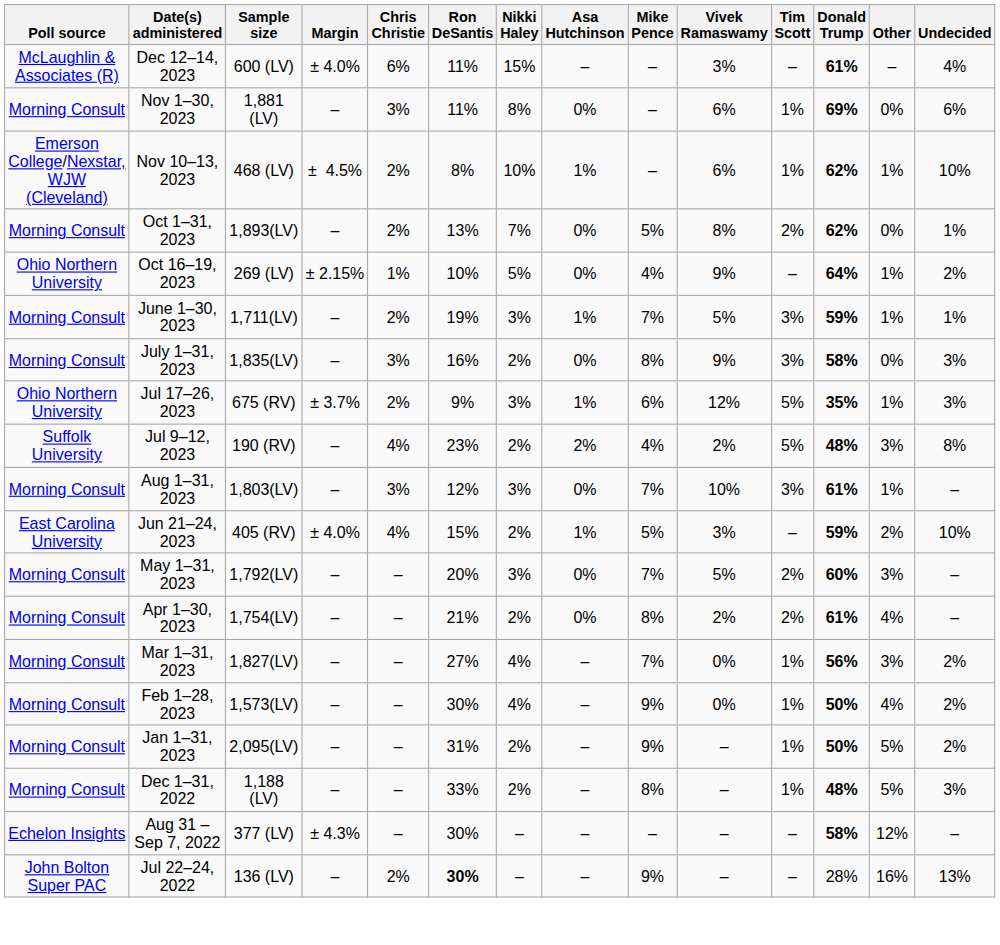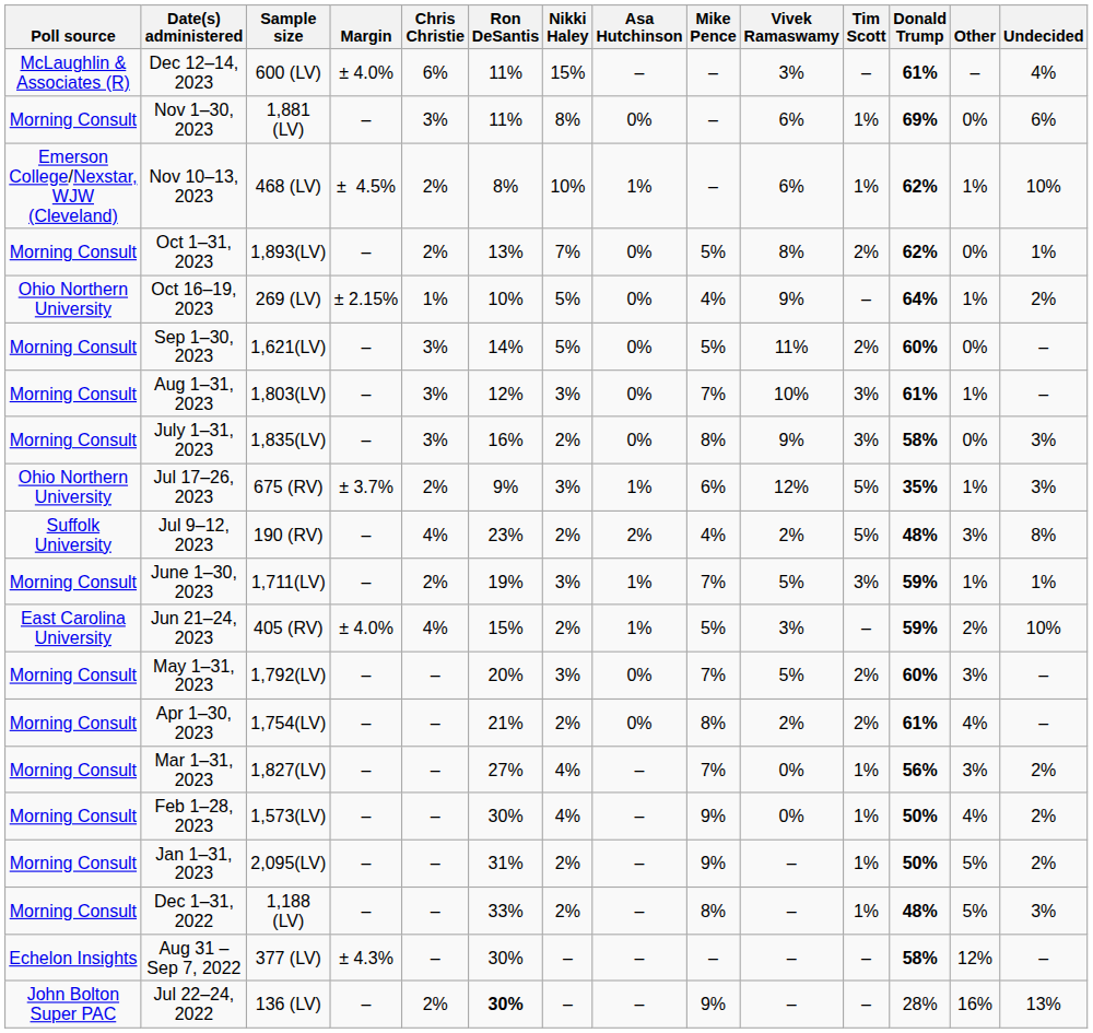 <table class="wikitable mw-datatable" style="font-size:90%;text-align:center;">
 <tr valign=bottom style="font-size:90%;">
 <th>Poll source</th>
 <th>Date(s)<br>administered</th>
 <th>Sample<br>size</th>
 <th>Margin<br></th>
 <th>Chris<br>Christie</th>
 <th>Ron<br>DeSantis</th>
 <th>Nikki<br>Haley</th>
 <th>Asa<br>Hutchinson</th>
 <th>Mike<br>Pence</th>
 <th>Vivek<br>Ramaswamy</th>
 <th>Tim<br>Scott</th>
 <th>Donald<br>Trump</th>
 <th>Other</th>
 <th>Undecided</th>
 </tr>
 <tr>
 <td><a href='#'>McLaughlin & Associates (R)</a></td>
 <td>Dec 12–14, 2023</td>
 <td>600 (LV)</td>
 <td>± 4.0%</td>
 <td>6%</td>
 <td>11%</td>
 <td>15%</td>
 <td>–</td>
 <td>–</td>
 <td>3%</td>
 <td>–</td>
 <td><strong>61%</strong></td>
 <td>–</td>
 <td>4%</td>
 </tr>
 <tr>
 <td><a href='#'>Morning Consult</a></td>
 <td>Nov 1–30, 2023</td>
 <td>1,881 (LV)</td>
 <td>–</td>
 <td>3%</td>
 <td>11%</td>
 <td>8%</td>
 <td>0%</td>
 <td>–</td>
 <td>6%</td>
 <td>1%</td>
 <td><strong>69%</strong></td>
 <td>0%</td>
 <td>6%</td>
 </tr>
 <tr>
 <td><a href='#'>Emerson College</a>/<a href='#'>Nexstar, WJW (Cleveland)</a></td>
 <td>Nov 10–13, 2023</td>
 <td>468 (LV)</td>
 <td>±  4.5%</td>
 <td>2%</td>
 <td>8%</td>
 <td>10%</td>
 <td>1%</td>
 <td>–</td>
 <td>6%</td>
 <td>1%</td>
 <td><strong>62%</strong></td>
 <td>1%</td>
 <td>10%</td>
 </tr>
 <tr>
 <td><a href='#'>Morning Consult</a></td>
 <td>Oct 1–31, 2023</td>
 <td>1,893(LV)</td>
 <td>–</td>
 <td>2%</td>
 <td>13%</td>
 <td>7%</td>
 <td>0%</td>
 <td>5%</td>
 <td>8%</td>
 <td>2%</td>
 <td><strong>62%</strong></td>
 <td>0%</td>
 <td>1%</td>
 </tr>
 <tr>
 <td><a href='#'>Ohio Northern University</a></td>
 <td>Oct 16–19, 2023</td>
 <td>269 (LV)</td>
 <td>± 2.15%</td>
 <td>1%</td>
 <td>10%</td>
 <td>5%</td>
 <td>0%</td>
 <td>4%</td>
 <td>9%</td>
 <td>–</td>
 <td><strong>64%</strong></td>
 <td>1%</td>
 <td>2%</td>
 </tr>
 <tr>
 <td><a href='#'>Morning Consult</a></td>
-<td>June 1–30, 2023</td>
-<td>1,711(LV)</td>
+<td>Sep 1–30, 2023</td>
+<td>1,621(LV)</td>
 <td>–</td>
+<td>3%</td>
+<td>14%</td>
+<td>5%</td>
+<td>0%</td>
+<td>5%</td>
+<td>11%</td>
 <td>2%</td>
-<td>19%</td>
+<td><strong>60%</strong></td>
+<td>0%</td>
+<td>–</td>
+</tr>
+<tr>
+<td><a href='#'>Morning Consult</a></td>
+<td>Aug 1–31, 2023</td>
+<td>1,803(LV)</td>
+<td>–</td>
 <td>3%</td>
+<td>12%</td>
+<td>3%</td>
+<td>0%</td>
+<td>7%</td>
+<td>10%</td>
+<td>3%</td>
+<td><strong>61%</strong></td>
 <td>1%</td>
-<td>7%</td>
-<td>5%</td>
-<td>3%</td>
-<td><strong>59%</strong></td>
-<td>1%</td>
-<td>1%</td>
+<td>–</td>
 </tr>
 <tr>
 <td><a href='#'>Morning Consult</a></td>
 <td>July 1–31, 2023</td>
 <td>1,835(LV)</td>
 <td>–</td>
 <td>3%</td>
 <td>16%</td>
 <td>2%</td>
 <td>0%</td>
 <td>8%</td>
 <td>9%</td>
 <td>3%</td>
 <td><strong>58%</strong></td>
 <td>0%</td>
 <td>3%</td>
 </tr>
 <tr>
 <td><a href='#'>Ohio Northern University</a></td>
 <td>Jul 17–26, 2023</td>
 <td>675 (RV)</td>
 <td>± 3.7%</td>
 <td>2%</td>
 <td>9%</td>
 <td>3%</td>
 <td>1%</td>
 <td>6%</td>
 <td>12%</td>
 <td>5%</td>
 <td><strong>35%</strong></td>
 <td>1%</td>
 <td>3%</td>
 </tr>
 <tr>
 <td><a href='#'>Suffolk University</a></td>
 <td>Jul 9–12, 2023</td>
 <td>190 (RV)</td>
 <td>–</td>
 <td>4%</td>
 <td>23%</td>
 <td>2%</td>
 <td>2%</td>
 <td>4%</td>
 <td>2%</td>
 <td>5%</td>
 <td><strong>48%</strong></td>
 <td>3%</td>
 <td>8%</td>
 </tr>
 <tr>
 <td><a href='#'>Morning Consult</a></td>
-<td>Aug 1–31, 2023</td>
-<td>1,803(LV)</td>
+<td>June 1–30, 2023</td>
+<td>1,711(LV)</td>
 <td>–</td>
+<td>2%</td>
+<td>19%</td>
 <td>3%</td>
-<td>12%</td>
+<td>1%</td>
+<td>7%</td>
+<td>5%</td>
 <td>3%</td>
-<td>0%</td>
-<td>7%</td>
-<td>10%</td>
-<td>3%</td>
-<td><strong>61%</strong></td>
+<td><strong>59%</strong></td>
 <td>1%</td>
-<td>–</td>
+<td>1%</td>
 </tr>
 <tr>
 <td><a href='#'>East Carolina University</a></td>
 <td>Jun 21–24, 2023</td>
 <td>405 (RV)</td>
 <td>± 4.0%</td>
 <td>4%</td>
 <td>15%</td>
 <td>2%</td>
 <td>1%</td>
 <td>5%</td>
 <td>3%</td>
 <td>–</td>
 <td><strong>59%</strong></td>
 <td>2%</td>
 <td>10%</td>
 </tr>
 <tr>
 <td><a href='#'>Morning Consult</a></td>
 <td>May 1–31, 2023</td>
 <td>1,792(LV)</td>
 <td>–</td>
 <td>–</td>
 <td>20%</td>
 <td>3%</td>
 <td>0%</td>
 <td>7%</td>
 <td>5%</td>
 <td>2%</td>
 <td><strong>60%</strong></td>
 <td>3%</td>
 <td>–</td>
 </tr>
 <tr>
 <td><a href='#'>Morning Consult</a></td>
 <td>Apr 1–30, 2023</td>
 <td>1,754(LV)</td>
 <td>–</td>
 <td>–</td>
 <td>21%</td>
 <td>2%</td>
 <td>0%</td>
 <td>8%</td>
 <td>2%</td>
 <td>2%</td>
 <td><strong>61%</strong></td>
 <td>4%</td>
 <td>–</td>
 </tr>
 <tr>
 <td><a href='#'>Morning Consult</a></td>
 <td>Mar 1–31, 2023</td>
 <td>1,827(LV)</td>
 <td>–</td>
 <td>–</td>
 <td>27%</td>
 <td>4%</td>
 <td>–</td>
 <td>7%</td>
 <td>0%</td>
 <td>1%</td>
 <td><strong>56%</strong></td>
 <td>3%</td>
 <td>2%</td>
 </tr>
 <tr>
 <td><a href='#'>Morning Consult</a></td>
 <td>Feb 1–28, 2023</td>
 <td>1,573(LV)</td>
 <td>–</td>
 <td>–</td>
 <td>30%</td>
 <td>4%</td>
 <td>–</td>
 <td>9%</td>
 <td>0%</td>
 <td>1%</td>
 <td><strong>50%</strong></td>
 <td>4%</td>
 <td>2%</td>
 </tr>
 <tr>
 <td><a href='#'>Morning Consult</a></td>
 <td>Jan 1–31, 2023</td>
 <td>2,095(LV)</td>
 <td>–</td>
 <td>–</td>
 <td>31%</td>
 <td>2%</td>
 <td>–</td>
 <td>9%</td>
 <td>–</td>
 <td>1%</td>
 <td><strong>50%</strong></td>
 <td>5%</td>
 <td>2%</td>
 </tr>
 <tr>
 <td><a href='#'>Morning Consult</a></td>
 <td>Dec 1–31, 2022</td>
 <td>1,188 (LV)</td>
 <td>–</td>
 <td>–</td>
 <td>33%</td>
 <td>2%</td>
 <td>–</td>
 <td>8%</td>
 <td>–</td>
 <td>1%</td>
 <td><strong>48%</strong></td>
 <td>5%</td>
 <td>3%</td>
 </tr>
 <tr>
 <td><a href='#'>Echelon Insights</a></td>
 <td>Aug 31 – Sep 7, 2022</td>
 <td>377 (LV)</td>
 <td>± 4.3%</td>
 <td>–</td>
 <td>30%</td>
 <td>–</td>
 <td>–</td>
 <td>–</td>
 <td>–</td>
 <td>–</td>
 <td><strong>58%</strong></td>
 <td>12%</td>
 <td>–</td>
 </tr>
 <tr>
 <td><a href='#'>John Bolton Super PAC</a></td>
 <td>Jul 22–24, 2022</td>
 <td>136 (LV)</td>
 <td>–</td>
 <td>2%</td>
 <td><strong>30%</strong></td>
 <td>–</td>
 <td>–</td>
 <td>9%</td>
 <td>–</td>
 <td>–</td>
 <td>28%</td>
 <td>16%</td>
 <td>13%</td>
 </tr>
 </table>
